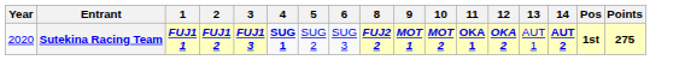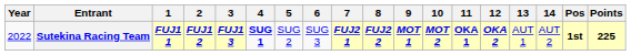 <table class="wikitable" style="text-align:center; font-size:85%">
 <tr>
 <th>Year</th>
 <th>Entrant</th>
 <th>1</th>
 <th>2</th>
 <th>3</th>
 <th>4</th>
 <th>5</th>
 <th>6</th>
+<th>7</th>
 <th>8</th>
 <th>9</th>
 <th>10</th>
 <th>11</th>
 <th>12</th>
 <th>13</th>
 <th>14</th>
 <th>Pos</th>
 <th>Points</th>
 </tr>
 <tr>
-<td><a href='#'>2020</a></td>
+<td><a href='#'>2022</a></td>
 <th nowrap><a href='#'>Sutekina Racing Team</a></th>
 <td style="background:#FFFFBF;"><strong><em><a href='#'>FUJ1<br>1</a></em></strong><br></td>
 <td style="background:#FFFFBF;"><strong><em><a href='#'>FUJ1<br>2</a></em></strong><br></td>
 <td style="background:#FFFFBF;"><strong><em><a href='#'>FUJ1<br>3</a></em></strong><br></td>
 <td style="background:#;"><strong><a href='#'>SUG<br>1</a></strong></td>
 <td style="background:#;"><a href='#'>SUG<br>2</a></td>
 <td style="background:#;"><a href='#'>SUG<br>3</a></td>
+<td style="background:#FFFFBF;"><strong><em><a href='#'>FUJ2<br>1</a></em></strong><br></td>
 <td style="background:#FFFFBF;"><strong><em><a href='#'>FUJ2<br>2</a></em></strong><br></td>
 <td style="background:#FFFFBF;"><strong><em><a href='#'>MOT<br>1</a></em></strong><br></td>
 <td style="background:#FFFFBF;"><strong><em><a href='#'>MOT<br>2</a></em></strong><br></td>
 <td style="background:#FFFFBF;"><strong><a href='#'>OKA<br>1</a></strong><br></td>
 <td style="background:#FFFFBF;"><strong><em><a href='#'>OKA<br>2</a></em></strong><br></td>
 <td style="background:#FFFFBF;"><a href='#'>AUT<br>1</a><br></td>
-<td style="background:#FFFFBF;"><strong><a href='#'>AUT<br>2</a><br></strong></td>
+<td style="background:#FFFFBF;"><a href='#'>AUT<br>2</a><br></td>
 <th style="background:#FFFFBF;">1st</th>
-<th style="background:#FFFFBF;">275</th>
+<th style="background:#FFFFBF;">225</th>
 </tr>
 </table>
